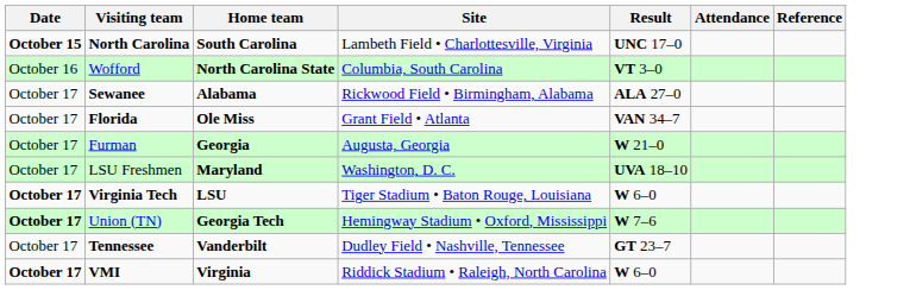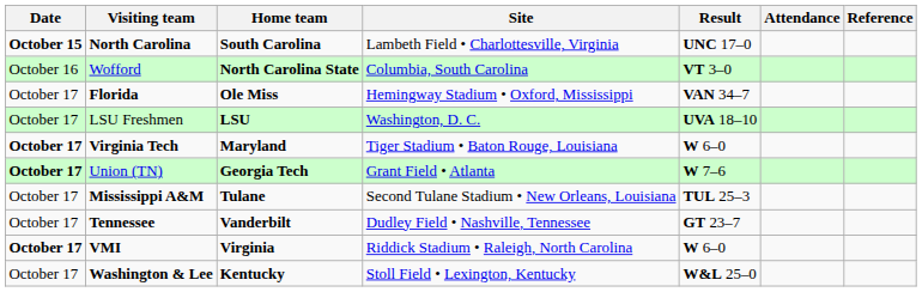 <table class="wikitable" style="font-size:95%;">
 <tr>
 <th>Date</th>
 <th>Visiting team</th>
 <th>Home team</th>
 <th>Site</th>
 <th>Result</th>
 <th>Attendance</th>
 <th class="unsortable">Reference</th>
 </tr>
 <tr bgcolor=>
 <td><strong>October 15</strong></td>
 <td><strong>North Carolina</strong></td>
 <td><strong>South Carolina</strong></td>
 <td>Lambeth Field • <a href='#'>Charlottesville, Virginia</a></td>
 <td><strong>UNC</strong> 17–0</td>
 <td></td>
 <td></td>
 </tr>
 <tr bgcolor=ccffcc>
 <td>October 16</td>
 <td><a href='#'>Wofford</a></td>
 <td><strong>North Carolina State</strong></td>
 <td><a href='#'>Columbia, South Carolina</a></td>
 <td><strong>VT</strong> 3–0</td>
 <td></td>
 <td></td>
 </tr>
 <tr bgcolor=>
 <td>October 17</td>
-<td><strong>Sewanee</strong></td>
-<td><strong>Alabama</strong></td>
-<td><a href='#'>Rickwood Field</a> • <a href='#'>Birmingham, Alabama</a></td>
-<td><strong>ALA</strong> 27–0</td>
-<td></td>
-<td></td>
-</tr>
-<tr bgcolor=>
-<td>October 17</td>
 <td><strong>Florida</strong></td>
 <td><strong>Ole Miss</strong></td>
-<td><a href='#'>Grant Field</a> • <a href='#'>Atlanta</a></td>
+<td><a href='#'>Hemingway Stadium</a> • <a href='#'>Oxford, Mississippi</a></td>
 <td><strong>VAN</strong> 34–7</td>
 <td></td>
 <td></td>
 </tr>
 <tr bgcolor=ccffcc>
 <td>October 17</td>
-<td><a href='#'>Furman</a></td>
-<td><strong>Georgia</strong></td>
-<td><a href='#'>Augusta, Georgia</a></td>
-<td><strong>W</strong> 21–0</td>
-<td></td>
-<td></td>
-</tr>
-<tr bgcolor=ccffcc>
-<td>October 17</td>
 <td>LSU Freshmen</td>
-<td><strong>Maryland</strong></td>
+<td><strong>LSU</strong></td>
 <td><a href='#'>Washington, D. C.</a></td>
 <td><strong>UVA</strong> 18–10</td>
 <td></td>
 <td></td>
 </tr>
 <tr bgcolor=>
 <td><strong>October 17</strong></td>
 <td><strong>Virginia Tech</strong></td>
-<td><strong>LSU</strong></td>
+<td><strong>Maryland</strong></td>
 <td><a href='#'>Tiger Stadium</a> • <a href='#'>Baton Rouge, Louisiana</a></td>
 <td><strong>W</strong> 6–0</td>
 <td></td>
 <td></td>
 </tr>
 <tr bgcolor=ccffcc>
 <td><strong>October 17</strong></td>
 <td><a href='#'>Union (TN)</a></td>
 <td><strong>Georgia Tech</strong></td>
-<td><a href='#'>Hemingway Stadium</a> • <a href='#'>Oxford, Mississippi</a></td>
+<td><a href='#'>Grant Field</a> • <a href='#'>Atlanta</a></td>
 <td><strong>W</strong> 7–6</td>
+<td></td>
+<td></td>
+</tr>
+<tr bgcolor=>
+<td>October 17</td>
+<td><strong>Mississippi A&M</strong></td>
+<td><strong>Tulane</strong></td>
+<td>Second Tulane Stadium • <a href='#'>New Orleans, Louisiana</a></td>
+<td><strong>TUL</strong> 25–3</td>
 <td></td>
 <td></td>
 </tr>
 <tr bgcolor=>
 <td>October 17</td>
 <td><strong>Tennessee</strong></td>
 <td><strong>Vanderbilt</strong></td>
 <td><a href='#'>Dudley Field</a> • <a href='#'>Nashville, Tennessee</a></td>
 <td><strong>GT</strong> 23–7</td>
 <td></td>
 <td></td>
 </tr>
 <tr bgcolor=>
 <td><strong>October 17</strong></td>
 <td><strong>VMI</strong></td>
 <td><strong>Virginia</strong></td>
 <td><a href='#'>Riddick Stadium</a> • <a href='#'>Raleigh, North Carolina</a></td>
 <td><strong>W</strong> 6–0</td>
 <td></td>
 <td></td>
 </tr>
+<tr bgcolor=>
+<td>October 17</td>
+<td><strong>Washington & Lee</strong></td>
+<td><strong>Kentucky</strong></td>
+<td><a href='#'>Stoll Field</a> • <a href='#'>Lexington, Kentucky</a></td>
+<td><strong>W&L</strong> 25–0</td>
+<td></td>
+<td></td>
+</tr>
 </table>
